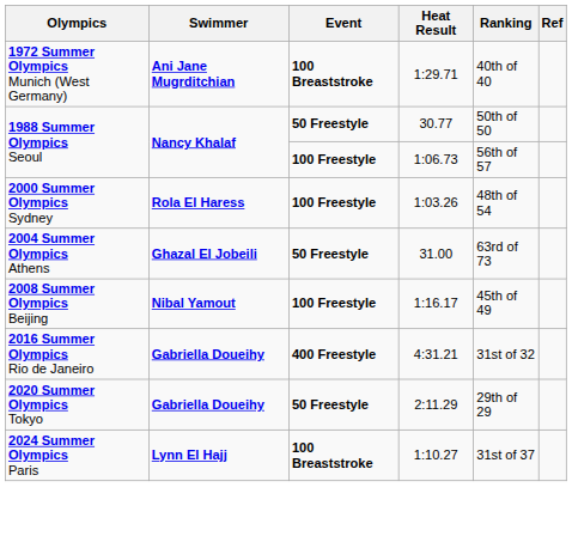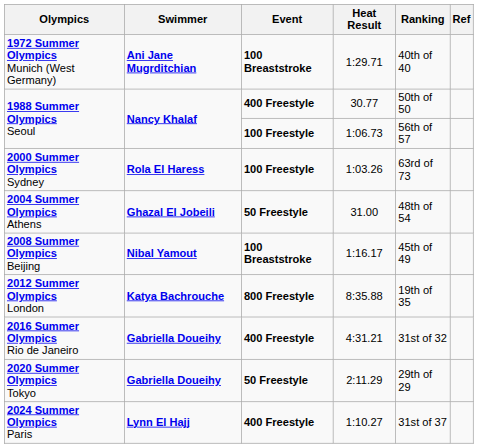 <table class=wikitable style="font-size:90%">
 <tr>
 <th rowspan="1">Olympics</th>
 <th rowspan="1">Swimmer</th>
 <th rowspan="1">Event</th>
 <th rowspan="1">Heat Result</th>
 <th rowspan="1">Ranking</th>
 <th rowspan="1">Ref</th>
 </tr>
 <tr>
 <td><strong><a href='#'>1972 Summer Olympics</a></strong><br>Munich (West Germany)</td>
 <td><strong><a href='#'>Ani Jane Mugrditchian</a></strong></td>
 <td><strong>100 Breaststroke</strong></td>
 <td align=center>1:29.71</td>
 <td>40th of 40</td>
 <td></td>
 </tr>
 <tr>
 <td rowspan=2><strong><a href='#'>1988 Summer Olympics</a></strong><br>Seoul</td>
 <td rowspan=2><strong><a href='#'>Nancy Khalaf</a></strong></td>
-<td><strong>50 Freestyle</strong></td>
+<td><strong>400 Freestyle</strong></td>
 <td align=center>30.77</td>
 <td>50th of 50</td>
 <td></td>
 </tr>
 <tr>
 <td><strong>100 Freestyle</strong></td>
 <td align=center>1:06.73</td>
 <td>56th of 57</td>
 <td></td>
 </tr>
 <tr>
 <td><strong><a href='#'>2000 Summer Olympics</a></strong><br>Sydney</td>
 <td><strong><a href='#'>Rola El Haress</a></strong></td>
 <td><strong>100 Freestyle</strong></td>
 <td align=center>1:03.26</td>
-<td>48th of 54</td>
+<td>63rd of 73</td>
 <td></td>
 </tr>
 <tr>
 <td><strong><a href='#'>2004 Summer Olympics</a></strong><br>Athens</td>
 <td><strong><a href='#'>Ghazal El Jobeili</a></strong></td>
 <td><strong>50 Freestyle</strong></td>
 <td align=center>31.00</td>
-<td>63rd of 73</td>
+<td>48th of 54</td>
 <td></td>
 </tr>
 <tr>
 <td><strong><a href='#'>2008 Summer Olympics</a></strong><br>Beijing</td>
 <td><strong><a href='#'>Nibal Yamout</a></strong></td>
-<td><strong>100 Freestyle</strong></td>
+<td><strong>100 Breaststroke</strong></td>
 <td align=center>1:16.17</td>
 <td>45th of 49</td>
+<td></td>
+</tr>
+<tr>
+<td><strong><a href='#'>2012 Summer Olympics</a></strong><br>London</td>
+<td><strong><a href='#'>Katya Bachrouche</a></strong></td>
+<td><strong>800 Freestyle</strong></td>
+<td align=center>8:35.88</td>
+<td>19th of 35</td>
 <td></td>
 </tr>
 <tr>
 <td><strong><a href='#'>2016 Summer Olympics</a></strong><br>Rio de Janeiro</td>
 <td><strong><a href='#'>Gabriella Doueihy</a></strong></td>
 <td><strong>400 Freestyle</strong></td>
 <td align=center>4:31.21</td>
 <td>31st of 32</td>
 <td></td>
 </tr>
 <tr>
 <td><strong><a href='#'>2020 Summer Olympics</a></strong><br>Tokyo</td>
 <td><strong><a href='#'>Gabriella Doueihy</a></strong></td>
 <td><strong>50 Freestyle</strong></td>
 <td align=center>2:11.29</td>
 <td>29th of 29</td>
 <td></td>
 </tr>
 <tr>
 <td><strong><a href='#'>2024 Summer Olympics</a></strong><br>Paris</td>
 <td><strong><a href='#'>Lynn El Hajj</a></strong></td>
-<td><strong>100 Breaststroke</strong></td>
+<td><strong>400 Freestyle</strong></td>
 <td align=center>1:10.27</td>
 <td>31st of 37</td>
 <td></td>
 </tr>
 </table>
